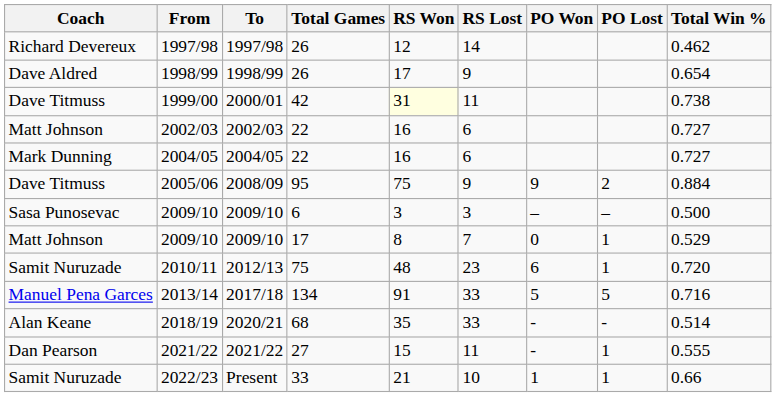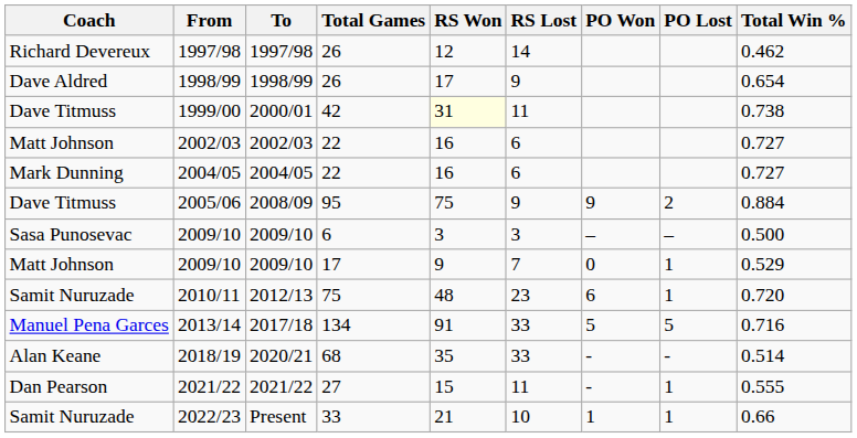 <table class="wikitable" style="text-align:left;">
 <tr bgcolor="#efefef">
 <th>Coach</th>
 <th>From</th>
 <th>To</th>
 <th>Total Games</th>
 <th>RS Won</th>
 <th>RS Lost</th>
 <th>PO Won</th>
 <th>PO Lost</th>
 <th>Total Win %</th>
 </tr>
 <tr>
 <td> Richard Devereux</td>
 <td>1997/98</td>
 <td>1997/98</td>
 <td>26</td>
 <td>12</td>
 <td>14</td>
 <td></td>
 <td></td>
 <td>0.462</td>
 </tr>
 <tr>
 <td> Dave Aldred</td>
 <td>1998/99</td>
 <td>1998/99</td>
 <td>26</td>
 <td>17</td>
 <td>9</td>
 <td></td>
 <td></td>
 <td>0.654</td>
 </tr>
 <tr>
 <td> Dave Titmuss</td>
 <td>1999/00</td>
 <td>2000/01</td>
 <td>42</td>
 <td style="background: lightyellow;">31</td>
 <td>11</td>
 <td></td>
 <td></td>
 <td>0.738</td>
 </tr>
 <tr>
 <td> Matt Johnson</td>
 <td>2002/03</td>
 <td>2002/03</td>
 <td>22</td>
 <td>16</td>
 <td>6</td>
 <td></td>
 <td></td>
 <td>0.727</td>
 </tr>
 <tr>
 <td> Mark Dunning</td>
 <td>2004/05</td>
 <td>2004/05</td>
 <td>22</td>
 <td>16</td>
 <td>6</td>
 <td></td>
 <td></td>
 <td>0.727</td>
 </tr>
 <tr>
 <td> Dave Titmuss</td>
 <td>2005/06</td>
 <td>2008/09</td>
 <td>95</td>
 <td>75</td>
 <td>9</td>
 <td>9</td>
 <td>2</td>
 <td>0.884</td>
 </tr>
 <tr>
 <td> Sasa Punosevac</td>
 <td>2009/10</td>
 <td>2009/10</td>
 <td>6</td>
 <td>3</td>
 <td>3</td>
 <td>–</td>
 <td>–</td>
 <td>0.500</td>
 </tr>
 <tr>
 <td> Matt Johnson</td>
 <td>2009/10</td>
 <td>2009/10</td>
 <td>17</td>
-<td>8</td>
+<td>9</td>
 <td>7</td>
 <td>0</td>
 <td>1</td>
 <td>0.529</td>
 </tr>
 <tr>
 <td> Samit Nuruzade</td>
 <td>2010/11</td>
 <td>2012/13</td>
 <td>75</td>
 <td>48</td>
 <td>23</td>
 <td>6</td>
 <td>1</td>
 <td>0.720</td>
 </tr>
 <tr>
 <td> <a href='#'>Manuel Pena Garces</a></td>
 <td>2013/14</td>
 <td>2017/18</td>
 <td>134</td>
 <td>91</td>
 <td>33</td>
 <td>5</td>
 <td>5</td>
 <td>0.716</td>
 </tr>
 <tr>
 <td> Alan Keane</td>
 <td>2018/19</td>
 <td>2020/21</td>
 <td>68</td>
 <td>35</td>
 <td>33</td>
 <td>-</td>
 <td>-</td>
 <td>0.514</td>
 </tr>
 <tr>
 <td> Dan Pearson</td>
 <td>2021/22</td>
 <td>2021/22</td>
 <td>27</td>
 <td>15</td>
 <td>11</td>
 <td>-</td>
 <td>1</td>
 <td>0.555</td>
 </tr>
 <tr>
 <td> Samit Nuruzade</td>
 <td>2022/23</td>
 <td>Present</td>
 <td>33</td>
 <td>21</td>
 <td>10</td>
 <td>1</td>
 <td>1</td>
 <td>0.66</td>
 </tr>
 </table>
